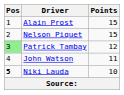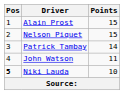 <table class="wikitable" style="font-size: 95%;">
 <tr>
 <th>Pos</th>
 <th>Driver</th>
 <th>Points</th>
 </tr>
 <tr>
 <td>1</td>
 <td> <a href='#'>Alain Prost</a></td>
 <td style="text-align: right">15</td>
 </tr>
 <tr>
 <td>2</td>
 <td> <a href='#'>Nelson Piquet</a></td>
 <td style="text-align: right">15</td>
 </tr>
 <tr>
-<td style="background: lightgreen;">3</td>
+<td>3</td>
 <td> <a href='#'>Patrick Tambay</a></td>
-<td style="text-align: right">12</td>
+<td style="text-align: right">14</td>
 </tr>
 <tr>
 <td>4</td>
 <td> <a href='#'>John Watson</a></td>
 <td style="text-align: right">11</td>
 </tr>
 <tr>
 <td><strong>5</strong></td>
 <td> <a href='#'>Niki Lauda</a></td>
 <td style="text-align: right">10</td>
 </tr>
 <tr>
 <th colspan=4>Source: </th>
 </tr>
 </table>
